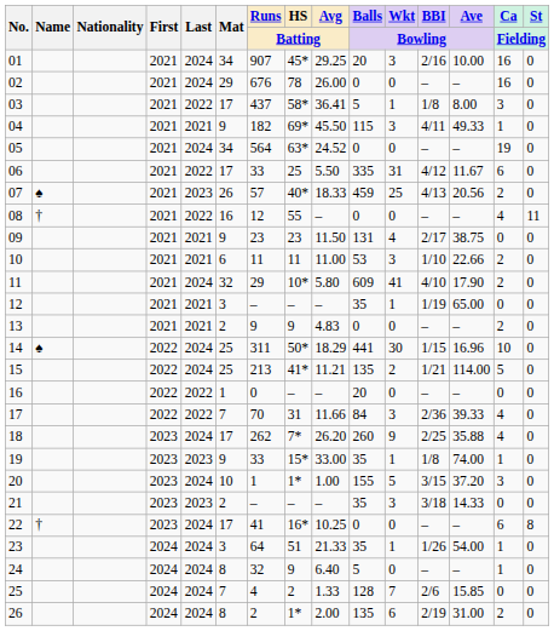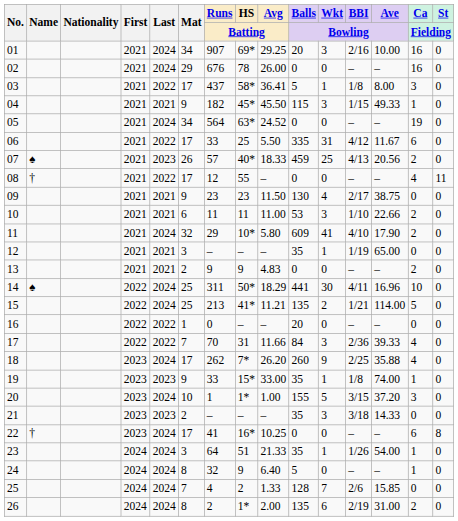 <table class="wikitable sortable">
 <tr align="center">
 <th rowspan="2">No.</th>
 <th rowspan="2">Name</th>
 <th rowspan="2">Nationality</th>
 <th rowspan="2">First</th>
 <th rowspan="2">Last</th>
 <th rowspan="2">Mat</th>
 <th style="background:#faecc8"><a href='#'>Runs</a></th>
 <th style="background:#faecc8">HS</th>
 <th style="background:#faecc8"><a href='#'>Avg</a></th>
 <th style="background:#ddcef2"><a href='#'>Balls</a></th>
 <th style="background:#ddcef2"><a href='#'>Wkt</a></th>
 <th style="background:#ddcef2"><a href='#'>BBI</a></th>
 <th style="background:#ddcef2"><a href='#'>Ave</a></th>
 <th style="background:#cef2e0"><a href='#'>Ca</a></th>
 <th style="background:#cef2e0"><a href='#'>St</a></th>
 </tr>
 <tr class="unsortable">
 <th colspan=3 style="background:#faecc8"><a href='#'>Batting</a></th>
 <th colspan=4 style="background:#ddcef2"><a href='#'>Bowling</a></th>
 <th colspan=2 style="background:#cef2e0"><a href='#'>Fielding</a></th>
 </tr>
 <tr>
 <td><span>0</span>1</td>
 <td></td>
 <td></td>
 <td>2021</td>
 <td>2024</td>
 <td>34</td>
 <td>907</td>
-<td>45*</td>
+<td>69*</td>
 <td>29.25</td>
 <td>20</td>
 <td>3</td>
 <td>2/16</td>
 <td>10.00</td>
 <td>16</td>
 <td>0</td>
 </tr>
 <tr>
 <td><span>0</span>2</td>
 <td><strong></strong></td>
 <td></td>
 <td>2021</td>
 <td>2024</td>
 <td>29</td>
 <td>676</td>
 <td>78</td>
 <td>26.00</td>
 <td>0</td>
 <td>0</td>
 <td>–</td>
 <td>–</td>
 <td>16</td>
 <td>0</td>
 </tr>
 <tr>
 <td><span>0</span>3</td>
 <td></td>
 <td></td>
 <td>2021</td>
 <td>2022</td>
 <td>17</td>
 <td>437</td>
 <td>58*</td>
 <td>36.41</td>
 <td>5</td>
 <td>1</td>
 <td>1/8</td>
 <td>8.00</td>
 <td>3</td>
 <td>0</td>
 </tr>
 <tr>
 <td><span>0</span>4</td>
 <td><strong></strong></td>
 <td></td>
 <td>2021</td>
 <td>2021</td>
 <td>9</td>
 <td>182</td>
-<td>69*</td>
+<td>45*</td>
 <td>45.50</td>
 <td>115</td>
 <td>3</td>
-<td>4/11</td>
+<td>1/15</td>
 <td>49.33</td>
 <td>1</td>
 <td>0</td>
 </tr>
 <tr>
 <td><span>0</span>5</td>
 <td></td>
 <td></td>
 <td>2021</td>
 <td>2024</td>
 <td>34</td>
 <td>564</td>
 <td>63*</td>
 <td>24.52</td>
 <td>0</td>
 <td>0</td>
 <td>–</td>
 <td>–</td>
 <td>19</td>
 <td>0</td>
 </tr>
 <tr>
 <td><span>0</span>6</td>
 <td><strong></strong></td>
 <td></td>
 <td>2021</td>
 <td>2022</td>
 <td>17</td>
 <td>33</td>
 <td>25</td>
 <td>5.50</td>
 <td>335</td>
 <td>31</td>
 <td>4/12</td>
 <td>11.67</td>
 <td>6</td>
 <td>0</td>
 </tr>
 <tr>
 <td><span>0</span>7</td>
 <td> ♠</td>
 <td></td>
 <td>2021</td>
 <td>2023</td>
 <td>26</td>
 <td>57</td>
 <td>40*</td>
 <td>18.33</td>
 <td>459</td>
 <td>25</td>
 <td>4/13</td>
 <td>20.56</td>
 <td>2</td>
 <td>0</td>
 </tr>
 <tr>
 <td><span>0</span>8</td>
 <td> †</td>
 <td></td>
 <td>2021</td>
 <td>2022</td>
-<td>16</td>
+<td>17</td>
 <td>12</td>
 <td>55</td>
 <td>–</td>
 <td>0</td>
 <td>0</td>
 <td>–</td>
 <td>–</td>
 <td>4</td>
 <td>11</td>
 </tr>
 <tr>
 <td><span>0</span>9</td>
 <td></td>
 <td></td>
 <td>2021</td>
 <td>2021</td>
 <td>9</td>
 <td>23</td>
 <td>23</td>
 <td>11.50</td>
-<td>131</td>
+<td>130</td>
 <td>4</td>
 <td>2/17</td>
 <td>38.75</td>
 <td>0</td>
 <td>0</td>
 </tr>
 <tr>
 <td>10</td>
 <td></td>
 <td></td>
 <td>2021</td>
 <td>2021</td>
 <td>6</td>
 <td>11</td>
 <td>11</td>
 <td>11.00</td>
 <td>53</td>
 <td>3</td>
 <td>1/10</td>
 <td>22.66</td>
 <td>2</td>
 <td>0</td>
 </tr>
 <tr>
 <td>11</td>
 <td></td>
 <td></td>
 <td>2021</td>
 <td>2024</td>
 <td>32</td>
 <td>29</td>
 <td>10*</td>
 <td>5.80</td>
 <td>609</td>
 <td>41</td>
 <td>4/10</td>
 <td>17.90</td>
 <td>2</td>
 <td>0</td>
 </tr>
 <tr>
 <td>12</td>
 <td></td>
 <td></td>
 <td>2021</td>
 <td>2021</td>
 <td>3</td>
 <td>–</td>
 <td>–</td>
 <td>–</td>
 <td>35</td>
 <td>1</td>
 <td>1/19</td>
 <td>65.00</td>
 <td>0</td>
 <td>0</td>
 </tr>
 <tr>
 <td>13</td>
 <td><strong></strong></td>
 <td></td>
 <td>2021</td>
 <td>2021</td>
 <td>2</td>
 <td>9</td>
 <td>9</td>
 <td>4.83</td>
 <td>0</td>
 <td>0</td>
 <td>–</td>
 <td>–</td>
 <td>2</td>
 <td>0</td>
 </tr>
 <tr>
 <td>14</td>
 <td> ♠</td>
 <td></td>
 <td>2022</td>
 <td>2024</td>
 <td>25</td>
 <td>311</td>
 <td>50*</td>
 <td>18.29</td>
 <td>441</td>
 <td>30</td>
-<td>1/15</td>
+<td>4/11</td>
 <td>16.96</td>
 <td>10</td>
 <td>0</td>
 </tr>
 <tr>
 <td>15</td>
 <td></td>
 <td></td>
 <td>2022</td>
 <td>2024</td>
 <td>25</td>
 <td>213</td>
 <td>41*</td>
 <td>11.21</td>
 <td>135</td>
 <td>2</td>
 <td>1/21</td>
 <td>114.00</td>
 <td>5</td>
 <td>0</td>
 </tr>
 <tr>
 <td>16</td>
 <td><strong></strong></td>
 <td></td>
 <td>2022</td>
 <td>2022</td>
 <td>1</td>
 <td>0</td>
 <td>–</td>
 <td>–</td>
 <td>20</td>
 <td>0</td>
 <td>–</td>
 <td>–</td>
 <td>0</td>
 <td>0</td>
 </tr>
 <tr>
 <td>17</td>
 <td><strong></strong></td>
 <td></td>
 <td>2022</td>
 <td>2022</td>
 <td>7</td>
 <td>70</td>
 <td>31</td>
 <td>11.66</td>
 <td>84</td>
 <td>3</td>
 <td>2/36</td>
 <td>39.33</td>
 <td>4</td>
 <td>0</td>
 </tr>
 <tr>
 <td>18</td>
 <td><strong></strong></td>
 <td></td>
 <td>2023</td>
 <td>2024</td>
 <td>17</td>
 <td>262</td>
 <td>7*</td>
 <td>26.20</td>
 <td>260</td>
 <td>9</td>
 <td>2/25</td>
 <td>35.88</td>
 <td>4</td>
 <td>0</td>
 </tr>
 <tr>
 <td>19</td>
 <td><strong></strong></td>
 <td></td>
 <td>2023</td>
 <td>2023</td>
 <td>9</td>
 <td>33</td>
 <td>15*</td>
 <td>33.00</td>
 <td>35</td>
 <td>1</td>
 <td>1/8</td>
 <td>74.00</td>
 <td>1</td>
 <td>0</td>
 </tr>
 <tr>
 <td>20</td>
 <td></td>
 <td></td>
 <td>2023</td>
 <td>2024</td>
 <td>10</td>
 <td>1</td>
 <td>1*</td>
 <td>1.00</td>
 <td>155</td>
 <td>5</td>
 <td>3/15</td>
 <td>37.20</td>
 <td>3</td>
 <td>0</td>
 </tr>
 <tr>
 <td>21</td>
 <td></td>
 <td></td>
 <td>2023</td>
 <td>2023</td>
 <td>2</td>
 <td>–</td>
 <td>–</td>
 <td>–</td>
 <td>35</td>
 <td>3</td>
 <td>3/18</td>
 <td>14.33</td>
 <td>0</td>
 <td>0</td>
 </tr>
 <tr>
 <td>22</td>
 <td> †</td>
 <td></td>
 <td>2023</td>
 <td>2024</td>
 <td>17</td>
 <td>41</td>
 <td>16*</td>
 <td>10.25</td>
 <td>0</td>
 <td>0</td>
 <td>–</td>
 <td>–</td>
 <td>6</td>
 <td>8</td>
 </tr>
 <tr>
 <td>23</td>
 <td><strong></strong></td>
 <td></td>
 <td>2024</td>
 <td>2024</td>
 <td>3</td>
 <td>64</td>
 <td>51</td>
 <td>21.33</td>
 <td>35</td>
 <td>1</td>
 <td>1/26</td>
 <td>54.00</td>
 <td>1</td>
 <td>0</td>
 </tr>
 <tr>
 <td>24</td>
 <td></td>
 <td></td>
 <td>2024</td>
 <td>2024</td>
 <td>8</td>
 <td>32</td>
 <td>9</td>
 <td>6.40</td>
 <td>5</td>
 <td>0</td>
 <td>–</td>
 <td>–</td>
 <td>1</td>
 <td>0</td>
 </tr>
 <tr>
 <td>25</td>
 <td><strong></strong></td>
 <td></td>
 <td>2024</td>
 <td>2024</td>
 <td>7</td>
 <td>4</td>
 <td>2</td>
 <td>1.33</td>
 <td>128</td>
 <td>7</td>
 <td>2/6</td>
 <td>15.85</td>
 <td>0</td>
 <td>0</td>
 </tr>
 <tr>
 <td>26</td>
 <td></td>
 <td></td>
 <td>2024</td>
 <td>2024</td>
 <td>8</td>
 <td>2</td>
 <td>1*</td>
 <td>2.00</td>
 <td>135</td>
 <td>6</td>
 <td>2/19</td>
 <td>31.00</td>
 <td>2</td>
 <td>0</td>
 </tr>
 </table>
